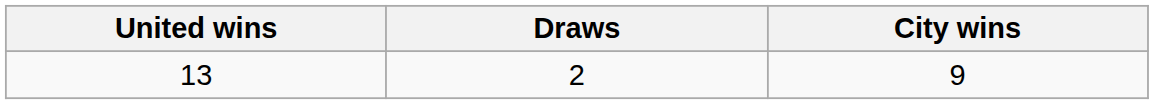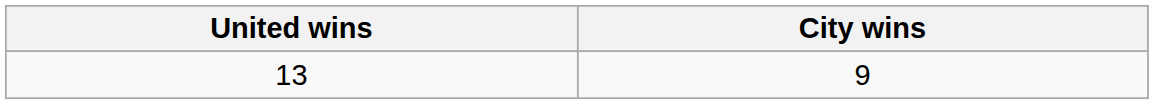 <table class="wikitable" style="text-align:center;margin-left:1em;float:right" width=50%>
 <tr>
 <th width=100>United wins</th>
-<th width=100>Draws</th>
 <th width=100>City wins</th>
 </tr>
 <tr>
 <td>13</td>
-<td>2</td>
 <td>9</td>
 </tr>
 </table>
